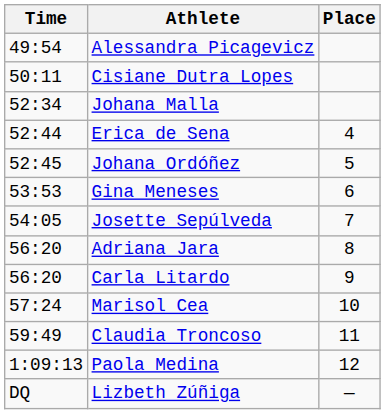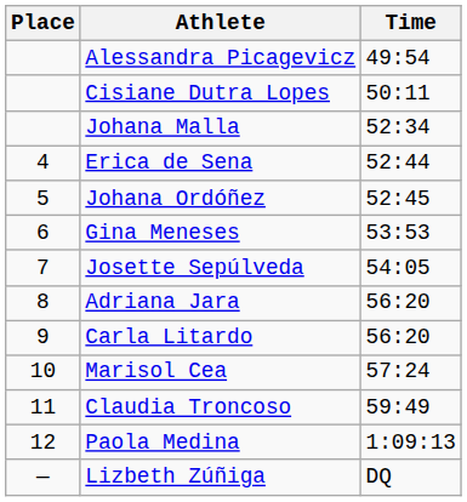 <table class=wikitable>
 <tr>
+<th>Place</th>
+<th>Athlete</th>
 <th>Time</th>
-<th>Athlete</th>
-<th>Place</th>
 </tr>
 <tr>
+<td align=center></td>
+<td><a href='#'>Alessandra Picagevicz</a> </td>
 <td>49:54</td>
-<td><a href='#'>Alessandra Picagevicz</a> </td>
-<td align=center></td>
 </tr>
 <tr>
+<td align=center></td>
+<td><a href='#'>Cisiane Dutra Lopes</a> </td>
 <td>50:11</td>
-<td><a href='#'>Cisiane Dutra Lopes</a> </td>
-<td align=center></td>
 </tr>
 <tr>
+<td align=center></td>
+<td><a href='#'>Johana Malla</a> </td>
 <td>52:34</td>
-<td><a href='#'>Johana Malla</a> </td>
-<td align=center></td>
 </tr>
 <tr>
+<td align=center>4</td>
+<td><a href='#'>Erica de Sena</a> </td>
 <td>52:44</td>
-<td><a href='#'>Erica de Sena</a> </td>
-<td align=center>4</td>
 </tr>
 <tr>
+<td align=center>5</td>
+<td><a href='#'>Johana Ordóñez</a> </td>
 <td>52:45</td>
-<td><a href='#'>Johana Ordóñez</a> </td>
-<td align=center>5</td>
 </tr>
 <tr>
+<td align=center>6</td>
+<td><a href='#'>Gina Meneses</a> </td>
 <td>53:53</td>
-<td><a href='#'>Gina Meneses</a> </td>
-<td align=center>6</td>
 </tr>
 <tr>
+<td align=center>7</td>
+<td><a href='#'>Josette Sepúlveda</a> </td>
 <td>54:05</td>
-<td><a href='#'>Josette Sepúlveda</a> </td>
-<td align=center>7</td>
 </tr>
 <tr>
+<td align=center>8</td>
+<td><a href='#'>Adriana Jara</a> </td>
 <td>56:20</td>
-<td><a href='#'>Adriana Jara</a> </td>
-<td align=center>8</td>
 </tr>
 <tr>
+<td align=center>9</td>
+<td><a href='#'>Carla Litardo</a> </td>
 <td>56:20</td>
-<td><a href='#'>Carla Litardo</a> </td>
-<td align=center>9</td>
 </tr>
 <tr>
+<td align=center>10</td>
+<td><a href='#'>Marisol Cea</a> </td>
 <td>57:24</td>
-<td><a href='#'>Marisol Cea</a> </td>
-<td align=center>10</td>
 </tr>
 <tr>
+<td align=center>11</td>
+<td><a href='#'>Claudia Troncoso</a> </td>
 <td>59:49</td>
-<td><a href='#'>Claudia Troncoso</a> </td>
-<td align=center>11</td>
 </tr>
 <tr>
+<td align=center>12</td>
+<td><a href='#'>Paola Medina</a> </td>
 <td>1:09:13</td>
-<td><a href='#'>Paola Medina</a> </td>
-<td align=center>12</td>
 </tr>
 <tr>
+<td align=center>—</td>
+<td><a href='#'>Lizbeth Zúñiga</a> </td>
 <td>DQ</td>
-<td><a href='#'>Lizbeth Zúñiga</a> </td>
-<td align=center>—</td>
 </tr>
 </table>
